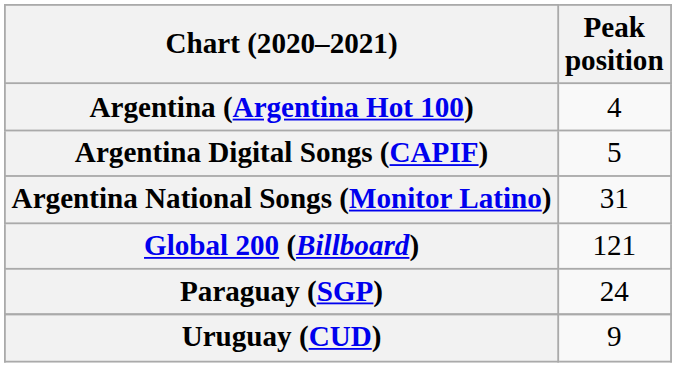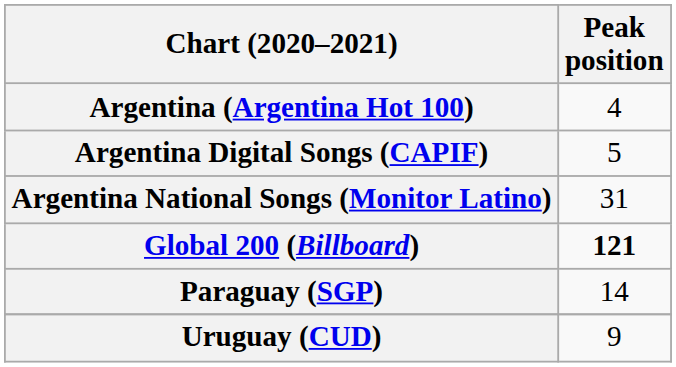 <table class="wikitable sortable plainrowheaders" style="text-align:center">
 <tr>
 <th scope="col">Chart (2020–2021)</th>
 <th scope="col">Peak<br>position</th>
 </tr>
 <tr>
 <th scope="row">Argentina (<a href='#'>Argentina Hot 100</a>)</th>
 <td>4</td>
 </tr>
 <tr>
 <th scope="row">Argentina Digital Songs (<a href='#'>CAPIF</a>)</th>
 <td>5</td>
 </tr>
 <tr>
 <th scope="row">Argentina National Songs (<a href='#'>Monitor Latino</a>)</th>
 <td>31</td>
 </tr>
 <tr>
 <th scope="row"><a href='#'>Global 200</a> (<em><a href='#'>Billboard</a></em>)</th>
-<td>121</td>
+<td><strong>121</strong></td>
 </tr>
 <tr>
 <th scope="row">Paraguay (<a href='#'>SGP</a>)</th>
-<td>24</td>
+<td>14</td>
 </tr>
 <tr>
 </tr>
 <tr>
 <th scope="row">Uruguay (<a href='#'>CUD</a>)</th>
 <td>9</td>
 </tr>
 </table>
